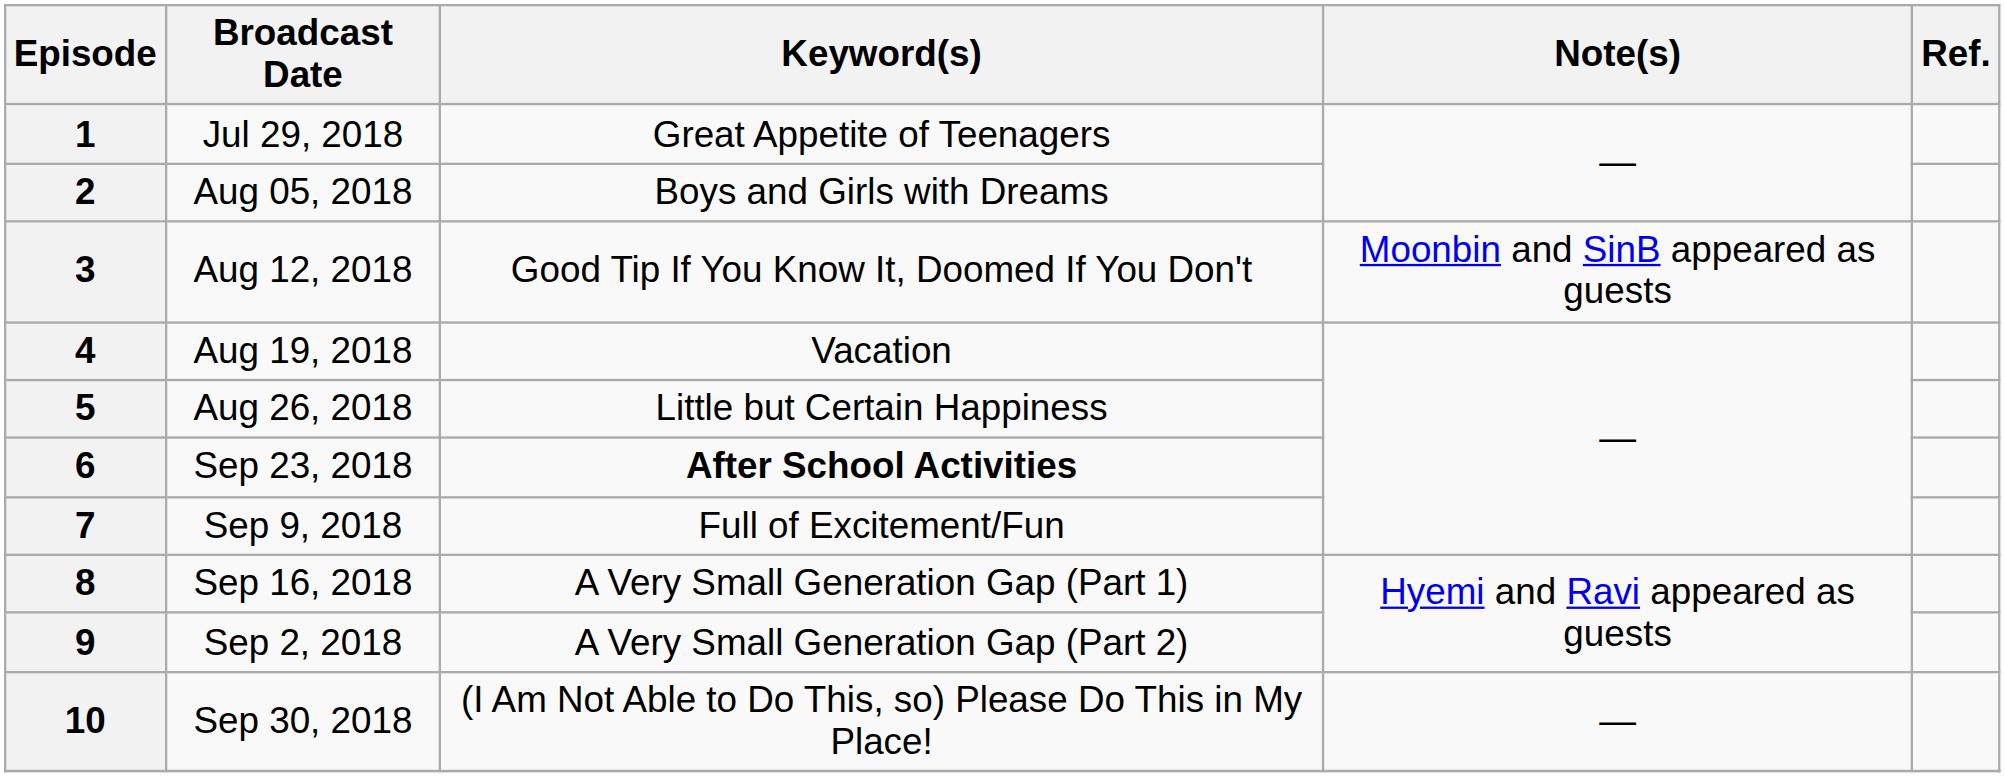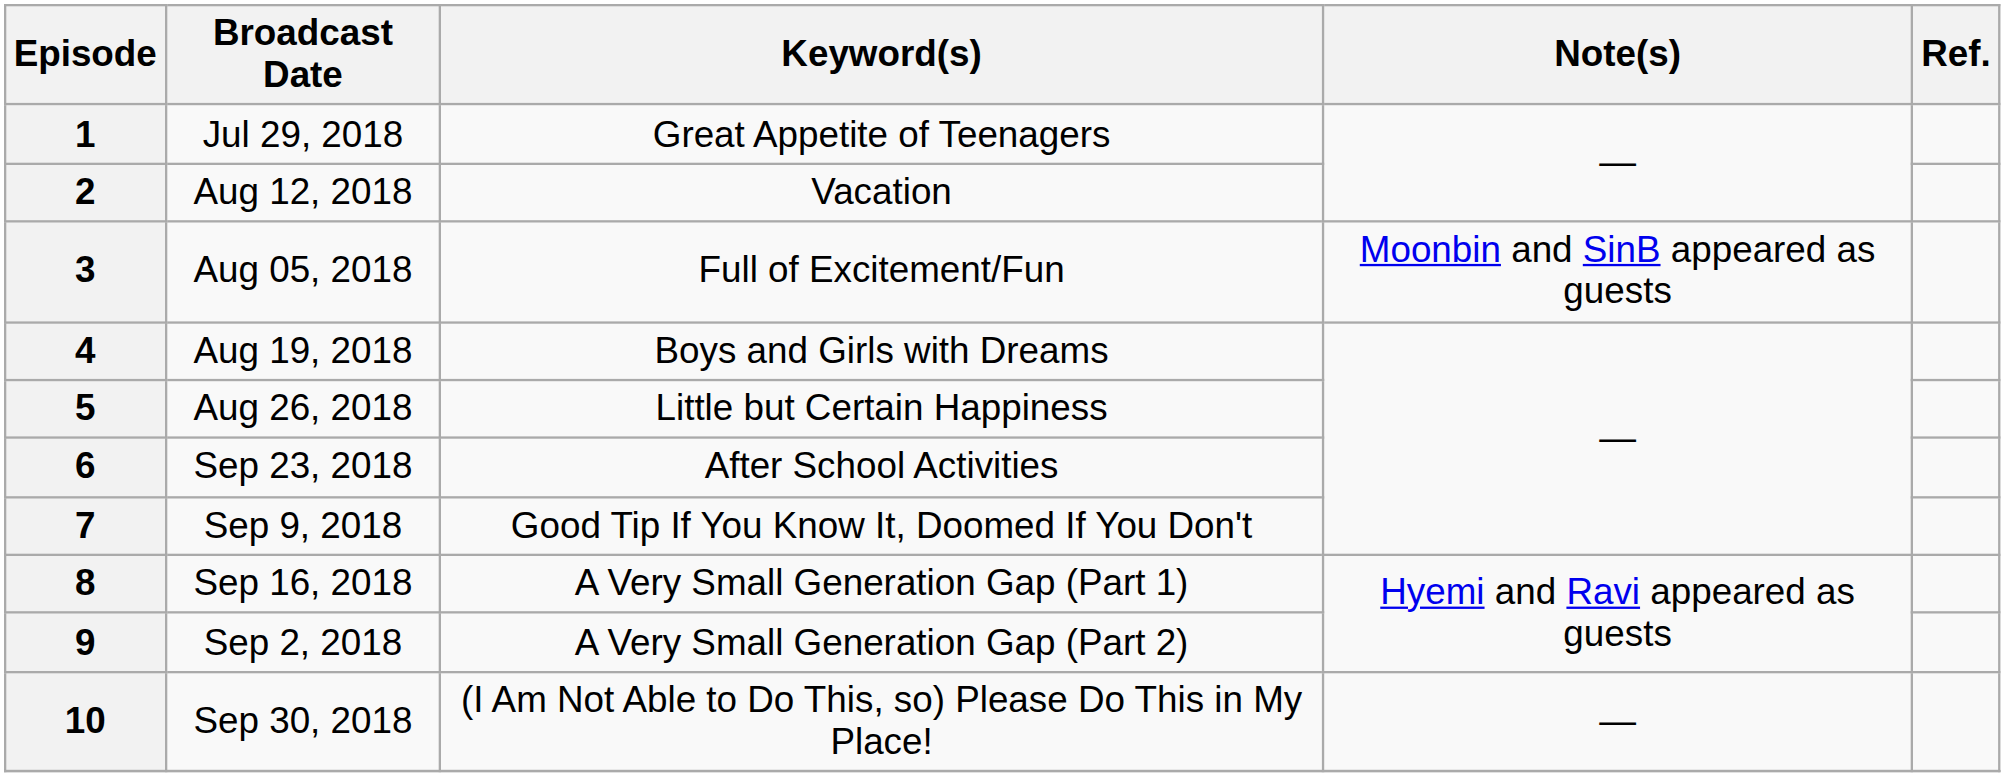 <table class="wikitable">
 <tr>
 <th>Episode</th>
 <th>Broadcast Date</th>
 <th>Keyword(s)</th>
 <th>Note(s)</th>
 <th>Ref.</th>
 </tr>
 <tr style="text-align:center;">
 <th>1</th>
 <td>Jul 29, 2018</td>
 <td>Great Appetite of Teenagers</td>
 <td rowspan="2">—</td>
 <td></td>
 </tr>
 <tr style="text-align:center;">
 <th>2</th>
-<td>Aug 05, 2018</td>
-<td>Boys and Girls with Dreams</td>
+<td>Aug 12, 2018</td>
+<td>Vacation</td>
 <td></td>
 </tr>
 <tr style="text-align:center;">
 <th>3</th>
-<td>Aug 12, 2018</td>
-<td>Good Tip If You Know It, Doomed If You Don't</td>
+<td>Aug 05, 2018</td>
+<td>Full of Excitement/Fun</td>
 <td><a href='#'>Moonbin</a> and <a href='#'>SinB</a> appeared as guests</td>
 <td></td>
 </tr>
 <tr style="text-align:center;">
 <th>4</th>
 <td>Aug 19, 2018</td>
-<td>Vacation</td>
+<td>Boys and Girls with Dreams</td>
 <td rowspan="4">—</td>
 <td></td>
 </tr>
 <tr style="text-align:center;">
 <th>5</th>
 <td>Aug 26, 2018</td>
 <td>Little but Certain Happiness</td>
 <td></td>
 </tr>
 <tr style="text-align:center;">
 <th>6</th>
 <td>Sep 23, 2018</td>
-<td><strong>After School Activities</strong></td>
+<td>After School Activities</td>
 <td></td>
 </tr>
 <tr style="text-align:center;">
 <th>7</th>
 <td>Sep 9, 2018</td>
-<td>Full of Excitement/Fun</td>
+<td>Good Tip If You Know It, Doomed If You Don't</td>
 <td></td>
 </tr>
 <tr style="text-align:center;">
 <th>8</th>
 <td>Sep 16, 2018</td>
 <td>A Very Small Generation Gap (Part 1)</td>
 <td rowspan="2"><a href='#'>Hyemi</a> and <a href='#'>Ravi</a> appeared as guests</td>
 <td></td>
 </tr>
 <tr style="text-align:center;">
 <th>9</th>
 <td>Sep 2, 2018</td>
 <td>A Very Small Generation Gap (Part 2)</td>
 <td></td>
 </tr>
 <tr style="text-align:center;">
 <th>10</th>
 <td>Sep 30, 2018</td>
 <td>(I Am Not Able to Do This, so) Please Do This in My Place!</td>
 <td>—</td>
 <td></td>
 </tr>
 <tr style="text-align:center;">
 </tr>
 </table>
